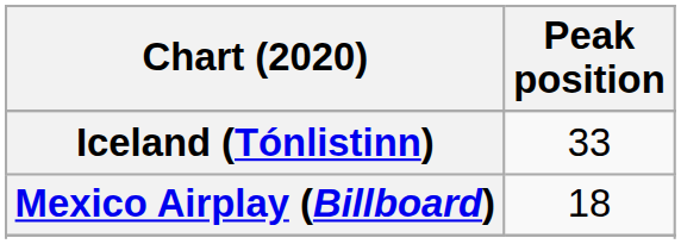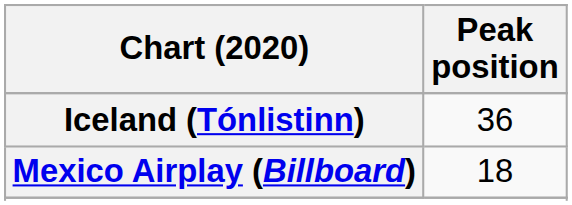 <table class="wikitable sortable plainrowheaders" style="text-align:center">
 <tr>
 <th>Chart (2020)</th>
 <th>Peak<br>position</th>
 </tr>
 <tr>
 </tr>
 <tr>
 </tr>
 <tr>
 </tr>
 <tr>
 <th scope="row">Iceland (<a href='#'>Tónlistinn</a>)</th>
-<td>33</td>
+<td>36</td>
 </tr>
 <tr>
 <th scope="row"><a href='#'>Mexico Airplay</a> (<em><a href='#'>Billboard</a></em>)</th>
 <td>18</td>
 </tr>
 <tr>
 </tr>
 <tr>
 </tr>
 <tr>
 </tr>
 <tr>
 </tr>
 <tr>
 </tr>
 </table>
